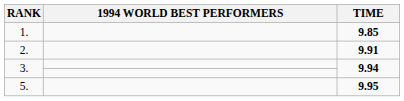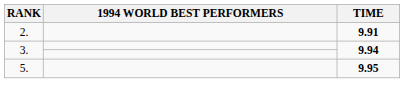 <table class=wikitable>
 <tr>
 <th>RANK</th>
 <th align="center" style="width: 25em">1994 WORLD BEST PERFORMERS</th>
 <th align="center" style="width: 5em">TIME</th>
-</tr>
-<tr>
-<td align="center">1.</td>
-<td></td>
-<td align="center"><strong>9.85</strong></td>
 </tr>
 <tr>
 <td align="center">2.</td>
 <td></td>
 <td align="center"><strong>9.91</strong></td>
 </tr>
 <tr>
 <td rowspan=2 align="center">3.</td>
 <td></td>
 <td rowspan=2 align="center"><strong>9.94</strong></td>
 </tr>
 <tr>
 <td></td>
 </tr>
 <tr>
 <td align="center">5.</td>
 <td></td>
 <td align="center"><strong>9.95</strong></td>
 </tr>
 </table>
